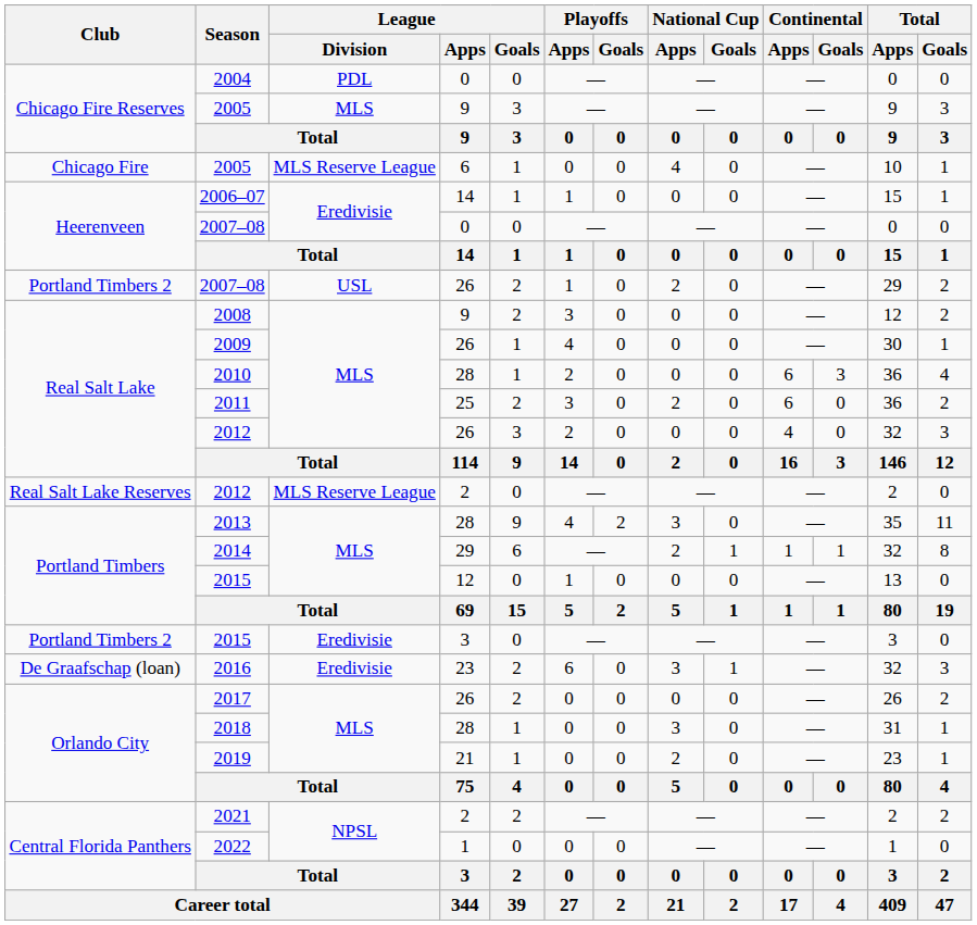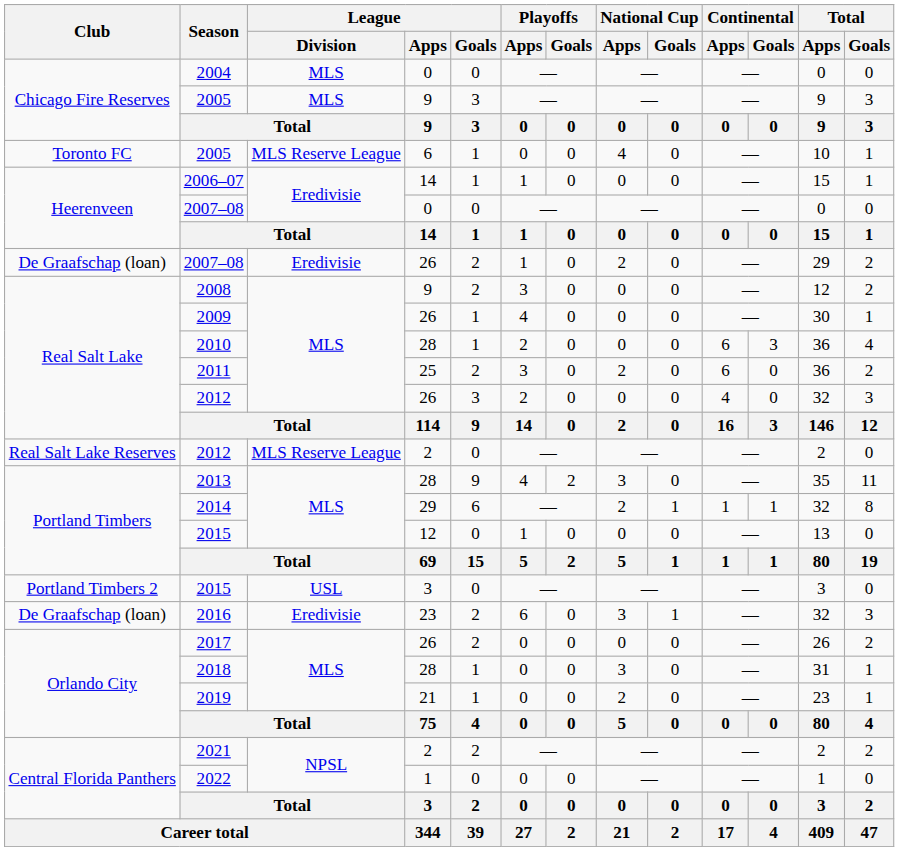 <table class="wikitable" style="text-align: center">
 <tr>
 <th rowspan="2">Club</th>
 <th rowspan="2">Season</th>
 <th colspan="3">League</th>
 <th colspan="2">Playoffs</th>
 <th colspan="2">National Cup</th>
 <th colspan="2">Continental</th>
 <th colspan="2">Total</th>
 </tr>
 <tr>
 <th>Division</th>
 <th>Apps</th>
 <th>Goals</th>
 <th>Apps</th>
 <th>Goals</th>
 <th>Apps</th>
 <th>Goals</th>
 <th>Apps</th>
 <th>Goals</th>
 <th>Apps</th>
 <th>Goals</th>
 </tr>
 <tr>
 <td rowspan="3"><a href='#'>Chicago Fire Reserves</a></td>
 <td><a href='#'>2004</a></td>
-<td><a href='#'>PDL</a></td>
+<td><a href='#'>MLS</a></td>
 <td>0</td>
 <td>0</td>
 <td colspan="2">—</td>
 <td colspan="2">—</td>
 <td colspan="2">—</td>
 <td>0</td>
 <td>0</td>
 </tr>
 <tr>
 <td><a href='#'>2005</a></td>
 <td><a href='#'>MLS</a></td>
 <td>9</td>
 <td>3</td>
 <td colspan="2">—</td>
 <td colspan="2">—</td>
 <td colspan="2">—</td>
 <td>9</td>
 <td>3</td>
 </tr>
 <tr>
 <th colspan="2">Total</th>
 <th>9</th>
 <th>3</th>
 <th>0</th>
 <th>0</th>
 <th>0</th>
 <th>0</th>
 <th>0</th>
 <th>0</th>
 <th>9</th>
 <th>3</th>
 </tr>
 <tr>
-<td><a href='#'>Chicago Fire</a></td>
+<td><a href='#'>Toronto FC</a></td>
 <td><a href='#'>2005</a></td>
 <td><a href='#'>MLS Reserve League</a></td>
 <td>6</td>
 <td>1</td>
 <td>0</td>
 <td>0</td>
 <td>4</td>
 <td>0</td>
 <td colspan="2">—</td>
 <td>10</td>
 <td>1</td>
 </tr>
 <tr>
 <td rowspan="3"><a href='#'>Heerenveen</a></td>
 <td><a href='#'>2006–07</a></td>
 <td rowspan="2"><a href='#'>Eredivisie</a></td>
 <td>14</td>
 <td>1</td>
 <td>1</td>
 <td>0</td>
 <td>0</td>
 <td>0</td>
 <td colspan="2">—</td>
 <td>15</td>
 <td>1</td>
 </tr>
 <tr>
 <td><a href='#'>2007–08</a></td>
 <td>0</td>
 <td>0</td>
 <td colspan="2">—</td>
 <td colspan="2">—</td>
 <td colspan="2">—</td>
 <td>0</td>
 <td>0</td>
 </tr>
 <tr>
 <th colspan="2">Total</th>
 <th>14</th>
 <th>1</th>
 <th>1</th>
 <th>0</th>
 <th>0</th>
 <th>0</th>
 <th>0</th>
 <th>0</th>
 <th>15</th>
 <th>1</th>
 </tr>
 <tr>
-<td><a href='#'>Portland Timbers 2</a></td>
+<td><a href='#'>De Graafschap</a> (loan)</td>
 <td><a href='#'>2007–08</a></td>
-<td><a href='#'>USL</a></td>
+<td><a href='#'>Eredivisie</a></td>
 <td>26</td>
 <td>2</td>
 <td>1</td>
 <td>0</td>
 <td>2</td>
 <td>0</td>
 <td colspan="2">—</td>
 <td>29</td>
 <td>2</td>
 </tr>
 <tr>
 <td rowspan="6"><a href='#'>Real Salt Lake</a></td>
 <td><a href='#'>2008</a></td>
 <td rowspan="5"><a href='#'>MLS</a></td>
 <td>9</td>
 <td>2</td>
 <td>3</td>
 <td>0</td>
 <td>0</td>
 <td>0</td>
 <td colspan="2">—</td>
 <td>12</td>
 <td>2</td>
 </tr>
 <tr>
 <td><a href='#'>2009</a></td>
 <td>26</td>
 <td>1</td>
 <td>4</td>
 <td>0</td>
 <td>0</td>
 <td>0</td>
 <td colspan="2">—</td>
 <td>30</td>
 <td>1</td>
 </tr>
 <tr>
 <td><a href='#'>2010</a></td>
 <td>28</td>
 <td>1</td>
 <td>2</td>
 <td>0</td>
 <td>0</td>
 <td>0</td>
 <td>6</td>
 <td>3</td>
 <td>36</td>
 <td>4</td>
 </tr>
 <tr>
 <td><a href='#'>2011</a></td>
 <td>25</td>
 <td>2</td>
 <td>3</td>
 <td>0</td>
 <td>2</td>
 <td>0</td>
 <td>6</td>
 <td>0</td>
 <td>36</td>
 <td>2</td>
 </tr>
 <tr>
 <td><a href='#'>2012</a></td>
 <td>26</td>
 <td>3</td>
 <td>2</td>
 <td>0</td>
 <td>0</td>
 <td>0</td>
 <td>4</td>
 <td>0</td>
 <td>32</td>
 <td>3</td>
 </tr>
 <tr>
 <th colspan="2">Total</th>
 <th>114</th>
 <th>9</th>
 <th>14</th>
 <th>0</th>
 <th>2</th>
 <th>0</th>
 <th>16</th>
 <th>3</th>
 <th>146</th>
 <th>12</th>
 </tr>
 <tr>
 <td><a href='#'>Real Salt Lake Reserves</a></td>
 <td><a href='#'>2012</a></td>
 <td><a href='#'>MLS Reserve League</a></td>
 <td>2</td>
 <td>0</td>
 <td colspan="2">—</td>
 <td colspan="2">—</td>
 <td colspan="2">—</td>
 <td>2</td>
 <td>0</td>
 </tr>
 <tr>
 <td rowspan="4"><a href='#'>Portland Timbers</a></td>
 <td><a href='#'>2013</a></td>
 <td rowspan="3"><a href='#'>MLS</a></td>
 <td>28</td>
 <td>9</td>
 <td>4</td>
 <td>2</td>
 <td>3</td>
 <td>0</td>
 <td colspan="2">—</td>
 <td>35</td>
 <td>11</td>
 </tr>
 <tr>
 <td><a href='#'>2014</a></td>
 <td>29</td>
 <td>6</td>
 <td colspan="2">—</td>
 <td>2</td>
 <td>1</td>
 <td>1</td>
 <td>1</td>
 <td>32</td>
 <td>8</td>
 </tr>
 <tr>
 <td><a href='#'>2015</a></td>
 <td>12</td>
 <td>0</td>
 <td>1</td>
 <td>0</td>
 <td>0</td>
 <td>0</td>
 <td colspan="2">—</td>
 <td>13</td>
 <td>0</td>
 </tr>
 <tr>
 <th colspan="2">Total</th>
 <th>69</th>
 <th>15</th>
 <th>5</th>
 <th>2</th>
 <th>5</th>
 <th>1</th>
 <th>1</th>
 <th>1</th>
 <th>80</th>
 <th>19</th>
 </tr>
 <tr>
 <td><a href='#'>Portland Timbers 2</a></td>
 <td><a href='#'>2015</a></td>
-<td><a href='#'>Eredivisie</a></td>
+<td><a href='#'>USL</a></td>
 <td>3</td>
 <td>0</td>
 <td colspan="2">—</td>
 <td colspan="2">—</td>
 <td colspan="2">—</td>
 <td>3</td>
 <td>0</td>
 </tr>
 <tr>
 <td><a href='#'>De Graafschap</a> (loan)</td>
 <td><a href='#'>2016</a></td>
 <td><a href='#'>Eredivisie</a></td>
 <td>23</td>
 <td>2</td>
 <td>6</td>
 <td>0</td>
 <td>3</td>
 <td>1</td>
 <td colspan="2">—</td>
 <td>32</td>
 <td>3</td>
 </tr>
 <tr>
 <td rowspan="4"><a href='#'>Orlando City</a></td>
 <td><a href='#'>2017</a></td>
 <td rowspan="3"><a href='#'>MLS</a></td>
 <td>26</td>
 <td>2</td>
 <td>0</td>
 <td>0</td>
 <td>0</td>
 <td>0</td>
 <td colspan="2">—</td>
 <td>26</td>
 <td>2</td>
 </tr>
 <tr>
 <td><a href='#'>2018</a></td>
 <td>28</td>
 <td>1</td>
 <td>0</td>
 <td>0</td>
 <td>3</td>
 <td>0</td>
 <td colspan="2">—</td>
 <td>31</td>
 <td>1</td>
 </tr>
 <tr>
 <td><a href='#'>2019</a></td>
 <td>21</td>
 <td>1</td>
 <td>0</td>
 <td>0</td>
 <td>2</td>
 <td>0</td>
 <td colspan="2">—</td>
 <td>23</td>
 <td>1</td>
 </tr>
 <tr>
 <th colspan="2">Total</th>
 <th>75</th>
 <th>4</th>
 <th>0</th>
 <th>0</th>
 <th>5</th>
 <th>0</th>
 <th>0</th>
 <th>0</th>
 <th>80</th>
 <th>4</th>
 </tr>
 <tr>
 <td rowspan="3"><a href='#'>Central Florida Panthers</a></td>
 <td><a href='#'>2021</a></td>
 <td rowspan="2"><a href='#'>NPSL</a></td>
 <td>2</td>
 <td>2</td>
 <td colspan="2">—</td>
 <td colspan="2">—</td>
 <td colspan="2">—</td>
 <td>2</td>
 <td>2</td>
 </tr>
 <tr>
 <td><a href='#'>2022</a></td>
 <td>1</td>
 <td>0</td>
 <td>0</td>
 <td>0</td>
 <td colspan="2">—</td>
 <td colspan="2">—</td>
 <td>1</td>
 <td>0</td>
 </tr>
 <tr>
 <th colspan="2">Total</th>
 <th>3</th>
 <th>2</th>
 <th>0</th>
 <th>0</th>
 <th>0</th>
 <th>0</th>
 <th>0</th>
 <th>0</th>
 <th>3</th>
 <th>2</th>
 </tr>
 <tr>
 <th colspan="3">Career total</th>
 <th>344</th>
 <th>39</th>
 <th>27</th>
 <th>2</th>
 <th>21</th>
 <th>2</th>
 <th>17</th>
 <th>4</th>
 <th>409</th>
 <th>47</th>
 </tr>
 </table>
